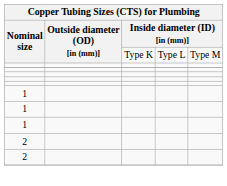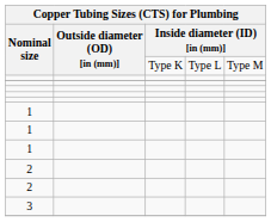 <table class="wikitable" style="font-size:97%; text-align:center;" align="right">
 <tr>
 <th colspan=5>Copper Tubing Sizes (CTS) for Plumbing</th>
 </tr>
 <tr>
 <th rowspan=2>Nominal<br> size</th>
 <th rowspan=2>Outside diameter<br> (OD)<br><small>[in (mm)]</small></th>
 <th colspan=3>Inside diameter (ID)<br><small>[in (mm)]</small></th>
 </tr>
 <tr>
 <td>Type K</td>
 <td>Type L</td>
 <td>Type M</td>
 </tr>
 <tr>
 <td></td>
 <td></td>
 <td></td>
 <td></td>
 <td></td>
 </tr>
 <tr>
 </tr>
 <tr>
 <td></td>
 <td></td>
 <td></td>
 <td></td>
 <td></td>
 </tr>
 <tr>
 <td></td>
 <td></td>
 <td></td>
 <td></td>
 <td></td>
 </tr>
 <tr>
 <td></td>
 <td></td>
 <td></td>
 <td></td>
 <td></td>
 </tr>
 <tr>
 <td></td>
 <td></td>
 <td></td>
 <td></td>
 <td></td>
 </tr>
 <tr>
 <td>1</td>
 <td></td>
 <td></td>
 <td></td>
 <td></td>
 </tr>
 <tr>
 <td>1</td>
 <td></td>
 <td></td>
 <td></td>
 <td></td>
 </tr>
 <tr>
 <td>1</td>
 <td></td>
 <td></td>
 <td></td>
 <td></td>
 </tr>
 <tr>
 <td>2</td>
 <td></td>
 <td></td>
 <td></td>
 <td></td>
 </tr>
 <tr>
 <td>2</td>
 <td></td>
 <td></td>
 <td></td>
 <td></td>
 </tr>
 <tr>
+<td>3</td>
+<td></td>
+<td></td>
+<td></td>
+<td></td>
+</tr>
+<tr>
 </tr>
 </table>
